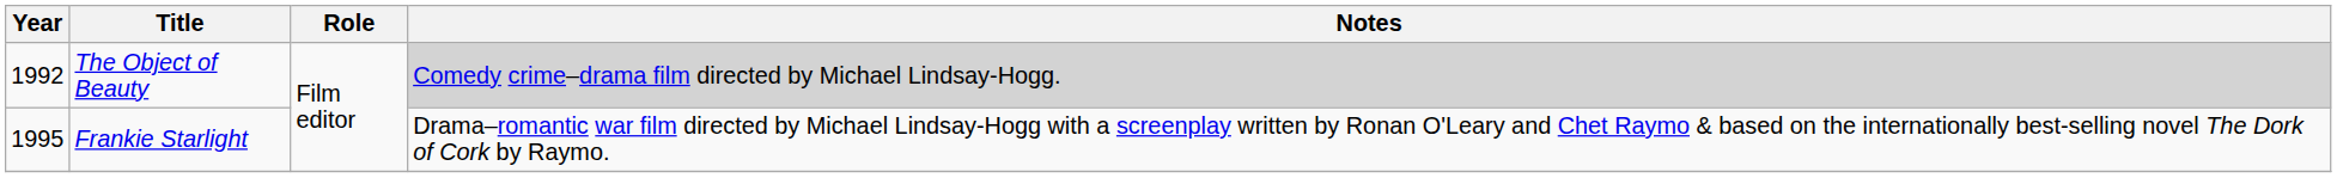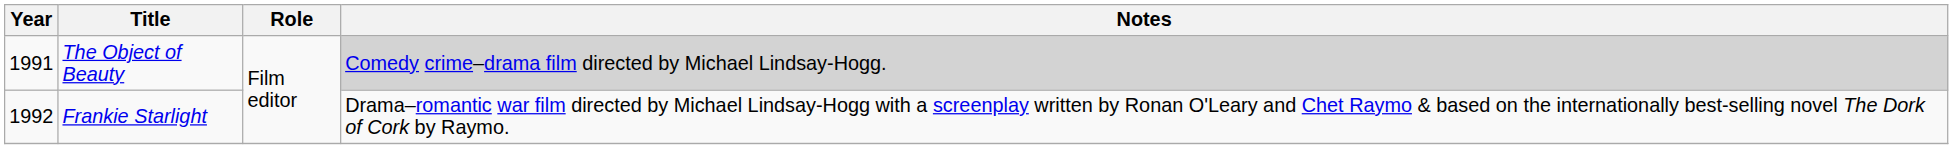 <table class="wikitable sortable">
 <tr>
 <th>Year</th>
 <th>Title</th>
 <th>Role</th>
 <th class="unsortable">Notes</th>
 </tr>
 <tr>
-<td>1992</td>
+<td>1991</td>
 <td><em><a href='#'>The Object of Beauty</a></em></td>
 <td rowspan="2">Film editor</td>
 <td style="background: lightgrey;"><a href='#'>Comedy</a> <a href='#'>crime</a>–<a href='#'>drama film</a> directed by Michael Lindsay-Hogg.</td>
 </tr>
 <tr>
-<td>1995</td>
+<td>1992</td>
 <td><em><a href='#'>Frankie Starlight</a></em></td>
 <td>Drama–<a href='#'>romantic</a> <a href='#'>war film</a> directed by Michael Lindsay-Hogg with a <a href='#'>screenplay</a> written by Ronan O'Leary and <a href='#'>Chet Raymo</a> & based on the internationally best-selling novel <em>The Dork of Cork</em> by Raymo.</td>
 </tr>
 <tr>
 </tr>
 </table>
